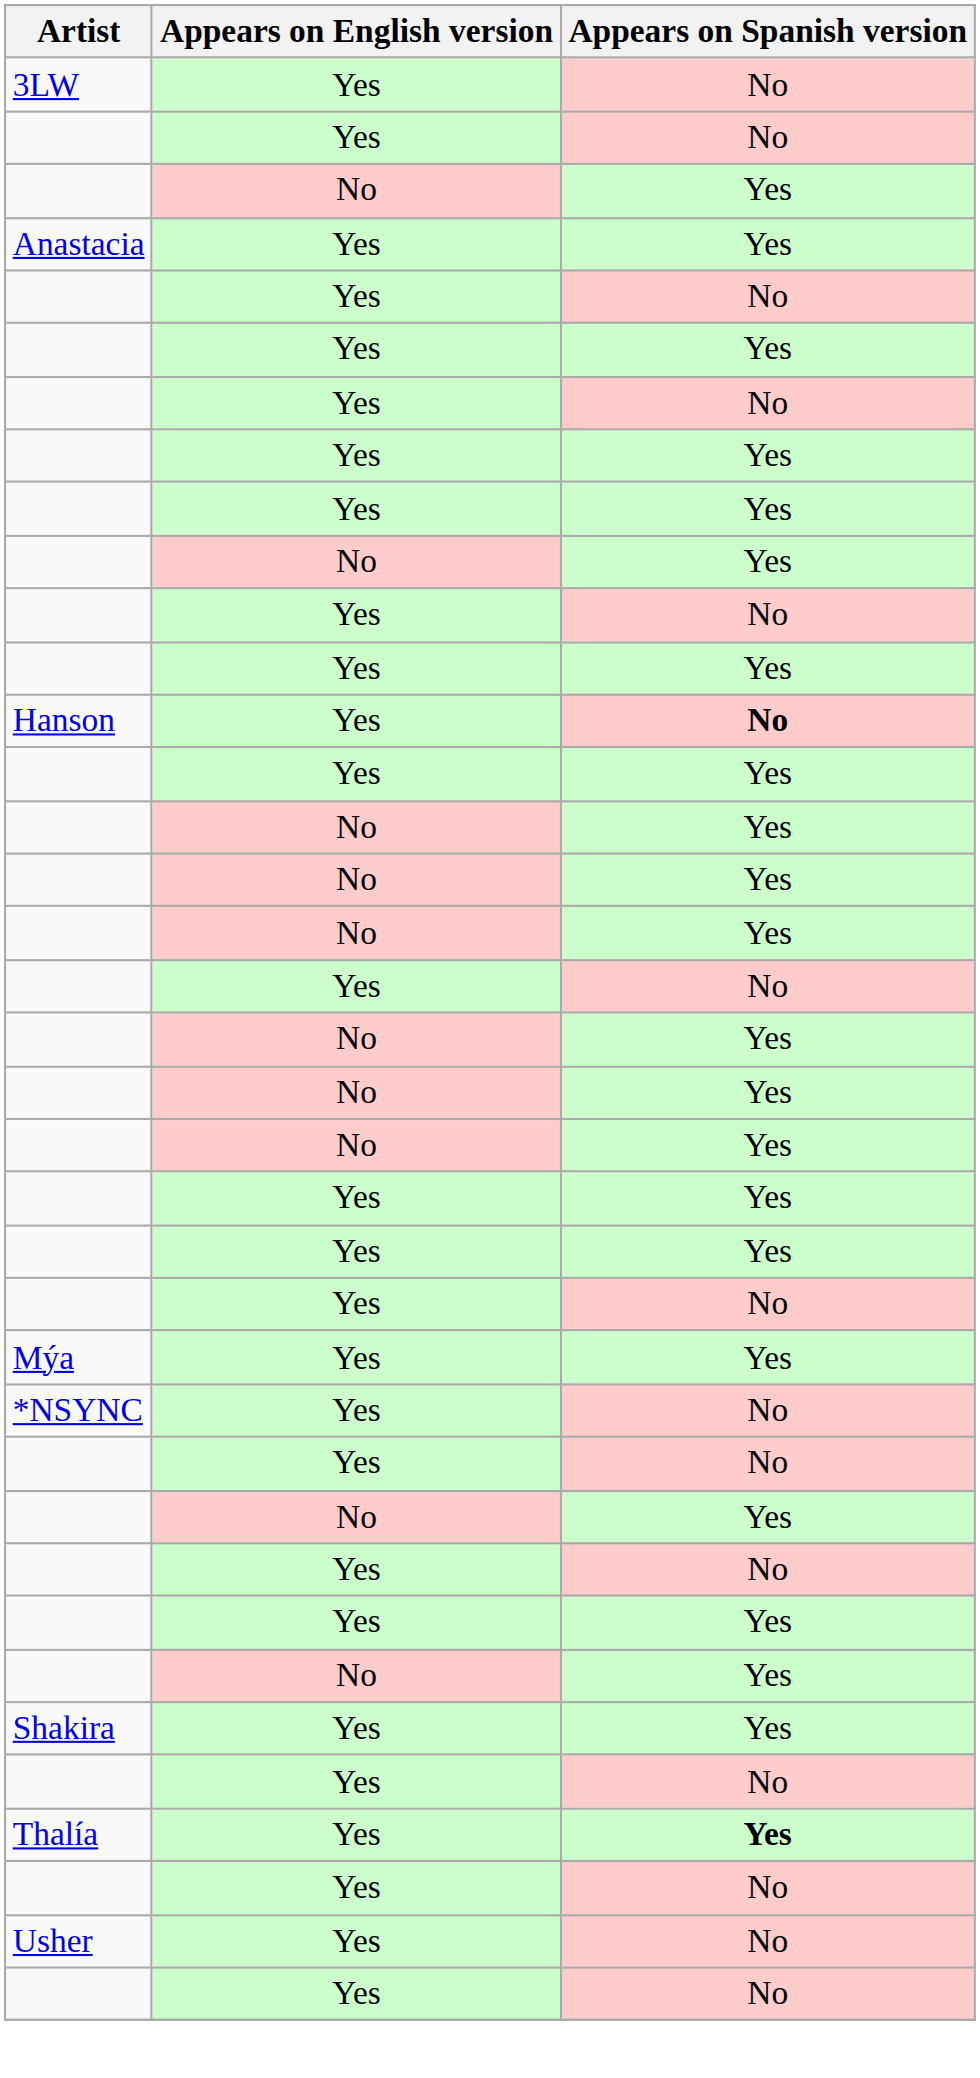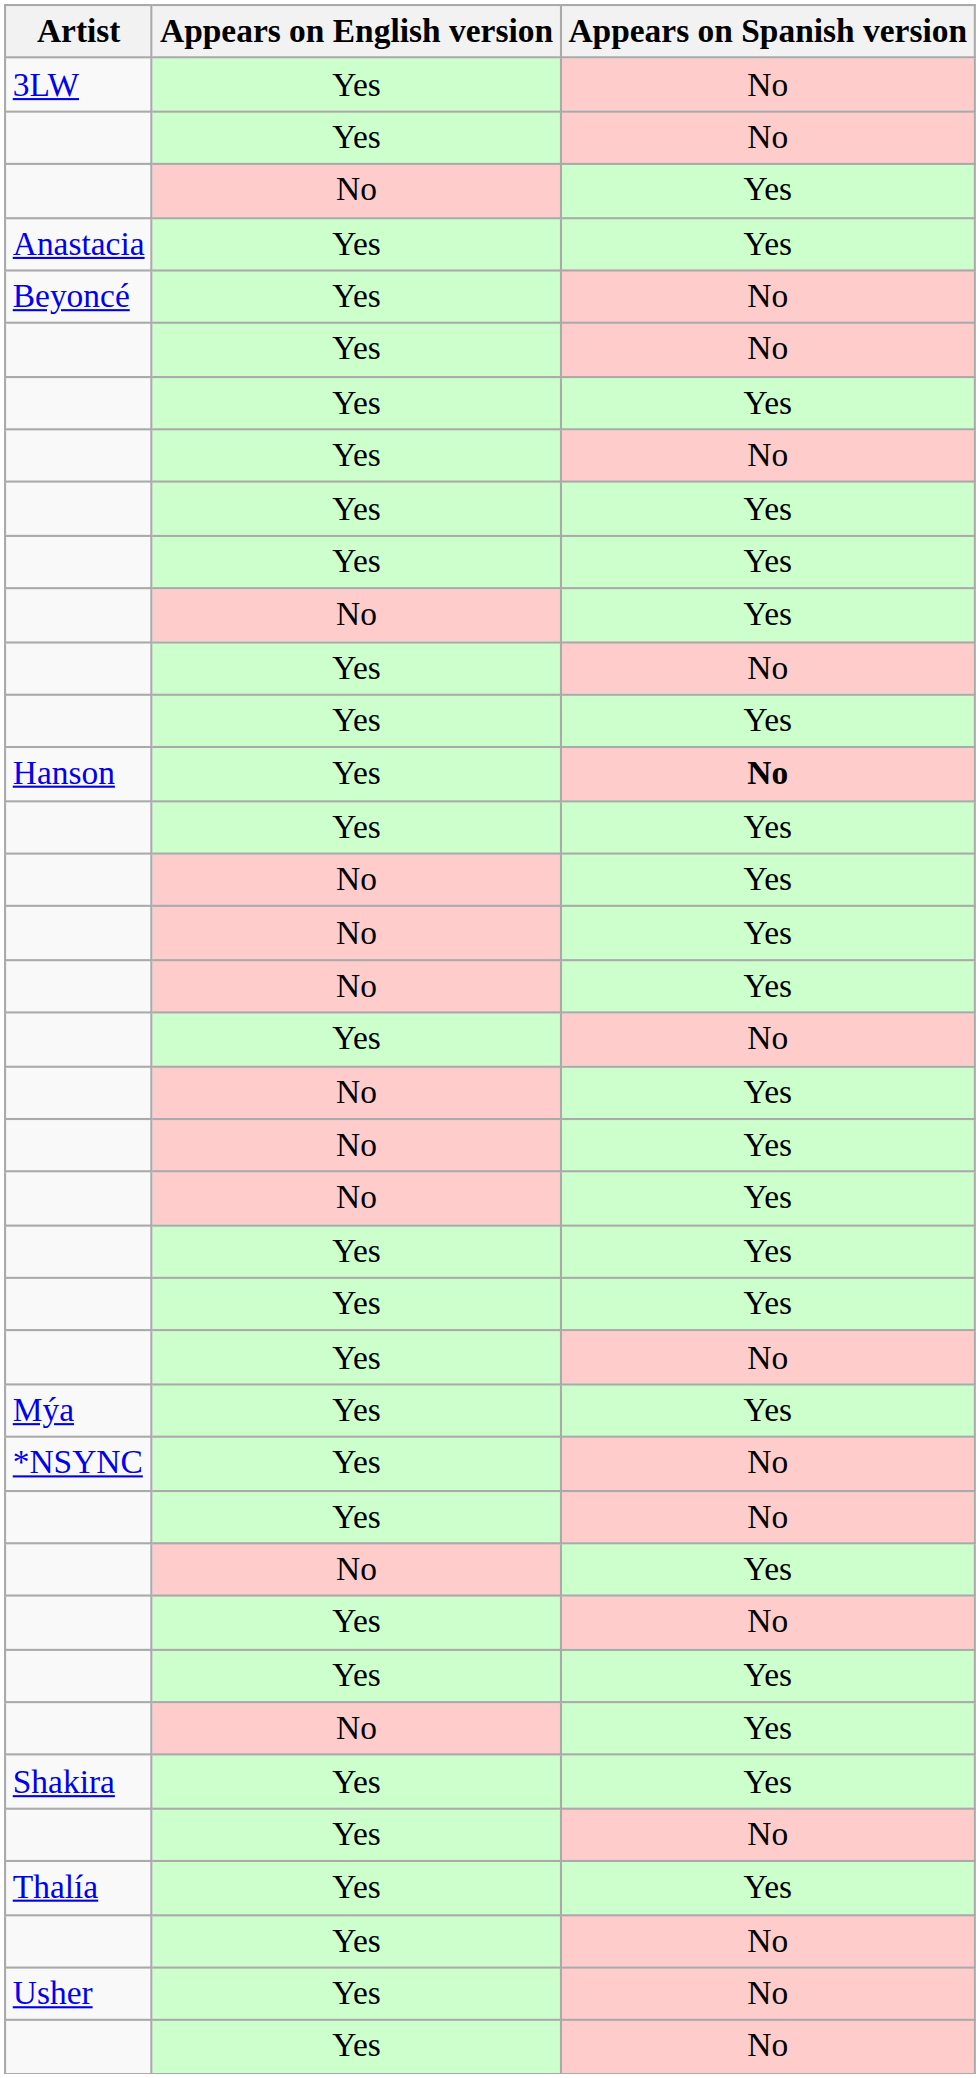 <table class="wikitable sortable" border="1">
 <tr>
 <th>Artist</th>
 <th>Appears on English version</th>
 <th>Appears on Spanish version</th>
 </tr>
 <tr>
 <td><a href='#'>3LW</a></td>
 <td style="background:#ccffcc" align="center">Yes</td>
 <td style="background:#ffcccc" align="center">No</td>
 </tr>
 <tr>
 <td></td>
 <td style="background:#ccffcc" align="center">Yes</td>
 <td style="background:#ffcccc" align="center">No</td>
 </tr>
 <tr>
 <td></td>
 <td style="background:#ffcccc" align="center">No</td>
 <td style="background:#ccffcc" align="center">Yes</td>
 </tr>
 <tr>
 <td><a href='#'>Anastacia</a></td>
 <td style="background:#ccffcc" align="center">Yes</td>
 <td style="background:#ccffcc" align="center">Yes</td>
+</tr>
+<tr>
+<td><a href='#'>Beyoncé</a></td>
+<td style="background:#ccffcc" align="center">Yes</td>
+<td style="background:#ffcccc" align="center">No</td>
 </tr>
 <tr>
 <td></td>
 <td style="background:#ccffcc" align="center">Yes</td>
 <td style="background:#ffcccc" align="center">No</td>
 </tr>
 <tr>
 <td></td>
 <td style="background:#ccffcc" align="center">Yes</td>
 <td style="background:#ccffcc" align="center">Yes</td>
 </tr>
 <tr>
 <td></td>
 <td style="background:#ccffcc" align="center">Yes</td>
 <td style="background:#ffcccc" align="center">No</td>
 </tr>
 <tr>
 <td></td>
 <td style="background:#ccffcc" align="center">Yes</td>
 <td style="background:#ccffcc" align="center">Yes</td>
 </tr>
 <tr>
 <td></td>
 <td style="background:#ccffcc" align="center">Yes</td>
 <td style="background:#ccffcc" align="center">Yes</td>
 </tr>
 <tr>
 <td></td>
 <td style="background:#ffcccc" align="center">No</td>
 <td style="background:#ccffcc" align="center">Yes</td>
 </tr>
 <tr>
 <td></td>
 <td style="background:#ccffcc" align="center">Yes</td>
 <td style="background:#ffcccc" align="center">No</td>
 </tr>
 <tr>
 <td></td>
 <td style="background:#ccffcc" align="center">Yes</td>
 <td style="background:#ccffcc" align="center">Yes</td>
 </tr>
 <tr>
 <td><a href='#'>Hanson</a></td>
 <td style="background:#ccffcc" align="center">Yes</td>
 <td style="background:#ffcccc" align="center"><strong>No</strong></td>
 </tr>
 <tr>
 <td></td>
 <td style="background:#ccffcc" align="center">Yes</td>
 <td style="background:#ccffcc" align="center">Yes</td>
 </tr>
 <tr>
 <td></td>
 <td style="background:#ffcccc" align="center">No</td>
 <td style="background:#ccffcc" align="center">Yes</td>
 </tr>
 <tr>
 <td></td>
 <td style="background:#ffcccc" align="center">No</td>
 <td style="background:#ccffcc" align="center">Yes</td>
 </tr>
 <tr>
 <td></td>
 <td style="background:#ffcccc" align="center">No</td>
 <td style="background:#ccffcc" align="center">Yes</td>
 </tr>
 <tr>
 <td></td>
 <td style="background:#ccffcc" align="center">Yes</td>
 <td style="background:#ffcccc" align="center">No</td>
 </tr>
 <tr>
 <td></td>
 <td style="background:#ffcccc" align="center">No</td>
 <td style="background:#ccffcc" align="center">Yes</td>
 </tr>
 <tr>
 <td></td>
 <td style="background:#ffcccc" align="center">No</td>
 <td style="background:#ccffcc" align="center">Yes</td>
 </tr>
 <tr>
 <td></td>
 <td style="background:#ffcccc" align="center">No</td>
 <td style="background:#ccffcc" align="center">Yes</td>
 </tr>
 <tr>
 <td></td>
 <td style="background:#ccffcc" align="center">Yes</td>
 <td style="background:#ccffcc" align="center">Yes</td>
 </tr>
 <tr>
 <td></td>
 <td style="background:#ccffcc" align="center">Yes</td>
 <td style="background:#ccffcc" align="center">Yes</td>
 </tr>
 <tr>
 <td></td>
 <td style="background:#ccffcc" align="center">Yes</td>
 <td style="background:#ffcccc" align="center">No</td>
 </tr>
 <tr>
 <td><a href='#'>Mýa</a></td>
 <td style="background:#ccffcc" align="center">Yes</td>
 <td style="background:#ccffcc" align="center">Yes</td>
 </tr>
 <tr>
 <td><a href='#'>*NSYNC</a></td>
 <td style="background:#ccffcc" align="center">Yes</td>
 <td style="background:#ffcccc" align="center">No</td>
 </tr>
 <tr>
 <td></td>
 <td style="background:#ccffcc" align="center">Yes</td>
 <td style="background:#ffcccc" align="center">No</td>
 </tr>
 <tr>
 <td></td>
 <td style="background:#ffcccc" align="center">No</td>
 <td style="background:#ccffcc" align="center">Yes</td>
 </tr>
 <tr>
 <td></td>
 <td style="background:#ccffcc" align="center">Yes</td>
 <td style="background:#ffcccc" align="center">No</td>
 </tr>
 <tr>
 <td></td>
 <td style="background:#ccffcc" align="center">Yes</td>
 <td style="background:#ccffcc" align="center">Yes</td>
 </tr>
 <tr>
 <td></td>
 <td style="background:#ffcccc" align="center">No</td>
 <td style="background:#ccffcc" align="center">Yes</td>
 </tr>
 <tr>
 <td><a href='#'>Shakira</a></td>
 <td style="background:#ccffcc" align="center">Yes</td>
 <td style="background:#ccffcc" align="center">Yes</td>
 </tr>
 <tr>
 <td></td>
 <td style="background:#ccffcc" align="center">Yes</td>
 <td style="background:#ffcccc" align="center">No</td>
 </tr>
 <tr>
 <td><a href='#'>Thalía</a></td>
 <td style="background:#ccffcc" align="center">Yes</td>
-<td style="background:#ccffcc" align="center"><strong>Yes</strong></td>
+<td style="background:#ccffcc" align="center">Yes</td>
 </tr>
 <tr>
 <td></td>
 <td style="background:#ccffcc" align="center">Yes</td>
 <td style="background:#ffcccc" align="center">No</td>
 </tr>
 <tr>
 <td><a href='#'>Usher</a></td>
 <td style="background:#ccffcc" align="center">Yes</td>
 <td style="background:#ffcccc" align="center">No</td>
 </tr>
 <tr>
 <td></td>
 <td style="background:#ccffcc" align="center">Yes</td>
 <td style="background:#ffcccc" align="center">No</td>
 </tr>
 <tr>
 </tr>
 </table>
